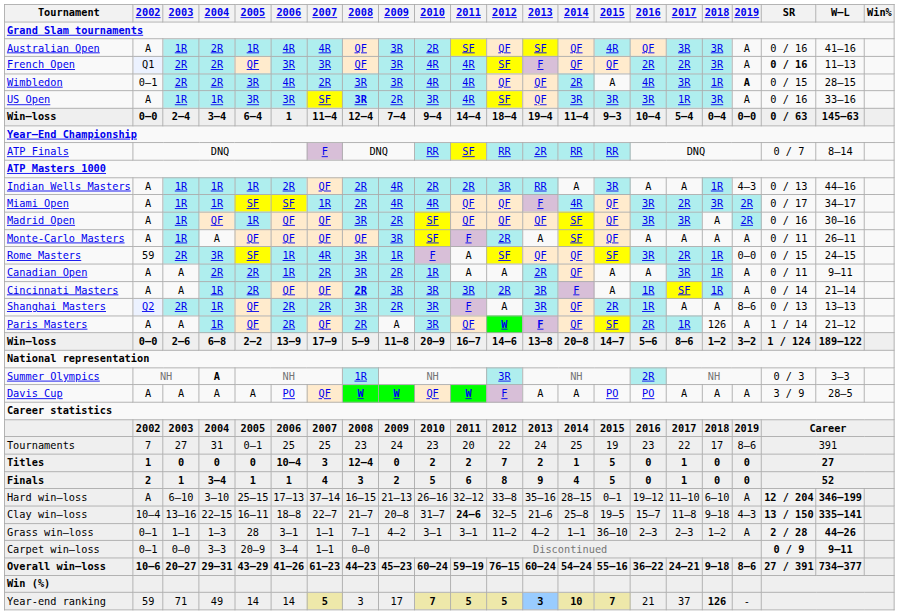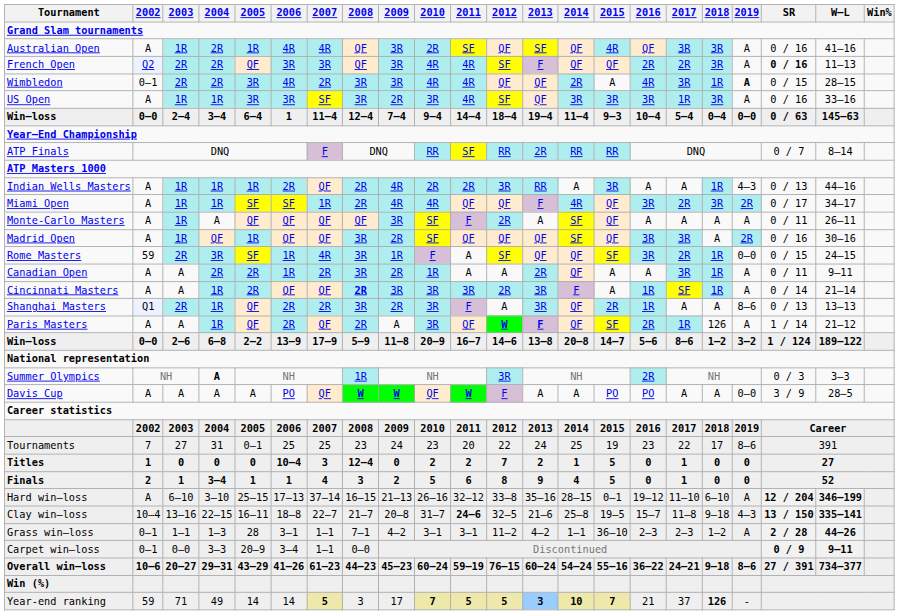 <table class="nowrap wikitable" style=text-align:center;font-size:90%>
 <tr>
 <th>Tournament</th>
 <th><a href='#'>2002</a></th>
 <th><a href='#'>2003</a></th>
 <th><a href='#'>2004</a></th>
 <th><a href='#'>2005</a></th>
 <th><a href='#'>2006</a></th>
 <th><a href='#'>2007</a></th>
 <th><a href='#'>2008</a></th>
 <th><a href='#'>2009</a></th>
 <th><a href='#'>2010</a></th>
 <th><a href='#'>2011</a></th>
 <th><a href='#'>2012</a></th>
 <th><a href='#'>2013</a></th>
 <th><a href='#'>2014</a></th>
 <th><a href='#'>2015</a></th>
 <th><a href='#'>2016</a></th>
 <th><a href='#'>2017</a></th>
 <th><a href='#'>2018</a></th>
 <th><a href='#'>2019</a></th>
 <th>SR</th>
 <th>W–L</th>
 <th>Win%</th>
 </tr>
 <tr>
 <td colspan=22 align=left><strong><a href='#'>Grand Slam tournaments</a></strong></td>
 </tr>
 <tr>
 <td align=left><a href='#'>Australian Open</a></td>
 <td>A</td>
 <td bgcolor=afeeee><a href='#'>1R</a></td>
 <td bgcolor=afeeee><a href='#'>2R</a></td>
 <td bgcolor=afeeee><a href='#'>1R</a></td>
 <td bgcolor=afeeee><a href='#'>4R</a></td>
 <td bgcolor=afeeee><a href='#'>4R</a></td>
 <td bgcolor=ffebcd><a href='#'>QF</a></td>
 <td bgcolor=afeeee><a href='#'>3R</a></td>
 <td bgcolor=afeeee><a href='#'>2R</a></td>
 <td bgcolor=yellow><a href='#'>SF</a></td>
 <td bgcolor=ffebcd><a href='#'>QF</a></td>
 <td bgcolor=yellow><a href='#'>SF</a></td>
 <td bgcolor=ffebcd><a href='#'>QF</a></td>
 <td bgcolor=afeeee><a href='#'>4R</a></td>
 <td bgcolor=ffebcd><a href='#'>QF</a></td>
 <td bgcolor=afeeee><a href='#'>3R</a></td>
 <td bgcolor=afeeee><a href='#'>3R</a></td>
 <td>A</td>
 <td>0 / 16</td>
 <td>41–16</td>
 <td></td>
 </tr>
 <tr>
 <td align=left><a href='#'>French Open</a></td>
-<td bgcolor=ecf2ff>Q1</td>
+<td bgcolor=ecf2ff><a href='#'>Q2</a></td>
 <td bgcolor=afeeee><a href='#'>2R</a></td>
 <td bgcolor=afeeee><a href='#'>2R</a></td>
 <td bgcolor=ffebcd><a href='#'>QF</a></td>
 <td bgcolor=afeeee><a href='#'>3R</a></td>
 <td bgcolor=afeeee><a href='#'>3R</a></td>
 <td bgcolor=ffebcd><a href='#'>QF</a></td>
 <td bgcolor=afeeee><a href='#'>3R</a></td>
 <td bgcolor=afeeee><a href='#'>4R</a></td>
 <td bgcolor=afeeee><a href='#'>4R</a></td>
 <td bgcolor=yellow><a href='#'>SF</a></td>
 <td bgcolor=thistle><a href='#'>F</a></td>
 <td bgcolor=ffebcd><a href='#'>QF</a></td>
 <td bgcolor=ffebcd><a href='#'>QF</a></td>
 <td bgcolor=afeeee><a href='#'>2R</a></td>
 <td bgcolor=afeeee><a href='#'>2R</a></td>
 <td bgcolor=afeeee><a href='#'>3R</a></td>
 <td>A</td>
 <td><strong>0 / 16</strong></td>
 <td>11–13</td>
 <td></td>
 </tr>
 <tr>
 <td align=left><a href='#'>Wimbledon</a></td>
 <td>0–1</td>
 <td bgcolor=afeeee><a href='#'>2R</a></td>
 <td bgcolor=afeeee><a href='#'>2R</a></td>
 <td bgcolor=afeeee><a href='#'>3R</a></td>
 <td bgcolor=afeeee><a href='#'>4R</a></td>
 <td bgcolor=afeeee><a href='#'>2R</a></td>
 <td bgcolor=afeeee><a href='#'>3R</a></td>
 <td bgcolor=afeeee><a href='#'>3R</a></td>
 <td bgcolor=afeeee><a href='#'>4R</a></td>
 <td bgcolor=afeeee><a href='#'>4R</a></td>
 <td bgcolor=ffebcd><a href='#'>QF</a></td>
 <td bgcolor=ffebcd><a href='#'>QF</a></td>
 <td bgcolor=afeeee><a href='#'>2R</a></td>
 <td>A</td>
 <td bgcolor=afeeee><a href='#'>4R</a></td>
 <td bgcolor=afeeee><a href='#'>3R</a></td>
 <td bgcolor=afeeee><a href='#'>1R</a></td>
 <td><strong>A</strong></td>
 <td>0 / 15</td>
 <td>28–15</td>
 <td></td>
 </tr>
 <tr>
 <td align=left><a href='#'>US Open</a></td>
 <td>A</td>
 <td bgcolor=afeeee><a href='#'>1R</a></td>
 <td bgcolor=afeeee><a href='#'>1R</a></td>
 <td bgcolor=afeeee><a href='#'>3R</a></td>
 <td bgcolor=afeeee><a href='#'>3R</a></td>
 <td bgcolor=yellow><a href='#'>SF</a></td>
-<td bgcolor=afeeee><strong><a href='#'>3R</a></strong></td>
+<td bgcolor=afeeee><a href='#'>3R</a></td>
 <td bgcolor=afeeee><a href='#'>2R</a></td>
 <td bgcolor=afeeee><a href='#'>3R</a></td>
 <td bgcolor=afeeee><a href='#'>4R</a></td>
 <td bgcolor=yellow><a href='#'>SF</a></td>
 <td bgcolor=ffebcd><a href='#'>QF</a></td>
 <td bgcolor=afeeee><a href='#'>3R</a></td>
 <td bgcolor=afeeee><a href='#'>3R</a></td>
 <td bgcolor=afeeee><a href='#'>3R</a></td>
 <td bgcolor=afeeee><a href='#'>1R</a></td>
 <td bgcolor=afeeee><a href='#'>3R</a></td>
 <td>A</td>
 <td>0 / 16</td>
 <td>33–16</td>
 <td></td>
 </tr>
 <tr style=background:#efefef;font-weight:bold>
 <td style=text-align:left>Win–loss</td>
 <td>0–0</td>
 <td>2–4</td>
 <td>3–4</td>
 <td>6–4</td>
 <td>1</td>
 <td>11–4</td>
 <td>12–4</td>
 <td>7–4</td>
 <td>9–4</td>
 <td>14–4</td>
 <td>18–4</td>
 <td>19–4</td>
 <td>11–4</td>
 <td>9–3</td>
 <td>10–4</td>
 <td>5–4</td>
 <td>0–4</td>
 <td>0–0</td>
 <td>0 / 63</td>
 <td>145–63</td>
 <td></td>
 </tr>
 <tr>
 <td colspan=22 align=left><strong><a href='#'>Year–End Championship</a></strong></td>
 </tr>
 <tr>
 <td align=left><a href='#'>ATP Finals</a></td>
 <td colspan=5>DNQ</td>
 <td bgcolor=thistle><a href='#'>F</a></td>
 <td colspan=2>DNQ</td>
 <td bgcolor=afeeee><a href='#'>RR</a></td>
 <td bgcolor=yellow><a href='#'>SF</a></td>
 <td bgcolor=afeeee><a href='#'>RR</a></td>
 <td bgcolor=afeeee><a href='#'>2R</a></td>
 <td bgcolor=afeeee><a href='#'>RR</a></td>
 <td bgcolor=afeeee><a href='#'>RR</a></td>
 <td colspan=4>DNQ</td>
 <td>0 / 7</td>
 <td>8–14</td>
 <td></td>
 </tr>
 <tr>
 <td colspan=22 align=left><strong><a href='#'>ATP Masters 1000</a></strong></td>
 </tr>
 <tr>
 <td align=left><a href='#'>Indian Wells Masters</a></td>
 <td>A</td>
 <td bgcolor=afeeee><a href='#'>1R</a></td>
 <td bgcolor=afeeee><a href='#'>1R</a></td>
 <td bgcolor=afeeee><a href='#'>1R</a></td>
 <td bgcolor=afeeee><a href='#'>2R</a></td>
 <td bgcolor=ffebcd><a href='#'>QF</a></td>
 <td bgcolor=afeeee><a href='#'>2R</a></td>
 <td bgcolor=afeeee><a href='#'>4R</a></td>
 <td bgcolor=afeeee><a href='#'>2R</a></td>
 <td bgcolor=afeeee><a href='#'>2R</a></td>
 <td bgcolor=afeeee><a href='#'>3R</a></td>
 <td bgcolor=afeeee><a href='#'>RR</a></td>
 <td>A</td>
 <td bgcolor=afeeee><a href='#'>3R</a></td>
 <td>A</td>
 <td>A</td>
 <td bgcolor=afeeee><a href='#'>1R</a></td>
 <td>4–3</td>
 <td>0 / 13</td>
 <td>44–16</td>
 <td></td>
 </tr>
 <tr>
 <td align=left><a href='#'>Miami Open</a></td>
 <td>A</td>
 <td bgcolor=afeeee><a href='#'>1R</a></td>
 <td bgcolor=afeeee><a href='#'>1R</a></td>
 <td bgcolor=yellow><a href='#'>SF</a></td>
 <td bgcolor=yellow><a href='#'>SF</a></td>
 <td bgcolor=afeeee><a href='#'>1R</a></td>
 <td bgcolor=afeeee><a href='#'>2R</a></td>
 <td bgcolor=afeeee><a href='#'>4R</a></td>
 <td bgcolor=afeeee><a href='#'>4R</a></td>
 <td bgcolor=ffebcd><a href='#'>QF</a></td>
 <td bgcolor=ffebcd><a href='#'>QF</a></td>
 <td bgcolor=thistle><a href='#'>F</a></td>
 <td bgcolor=afeeee><a href='#'>4R</a></td>
 <td bgcolor=ffebcd><a href='#'>QF</a></td>
 <td bgcolor=afeeee><a href='#'>3R</a></td>
 <td bgcolor=afeeee><a href='#'>2R</a></td>
 <td bgcolor=afeeee><a href='#'>3R</a></td>
 <td bgcolor=afeeee><a href='#'>2R</a></td>
 <td>0 / 17</td>
 <td>34–17</td>
 <td></td>
 </tr>
 <tr>
+<td align=left><a href='#'>Monte-Carlo Masters</a></td>
+<td>A</td>
+<td bgcolor=afeeee><a href='#'>1R</a></td>
+<td>A</td>
+<td bgcolor=ffebcd><a href='#'>QF</a></td>
+<td bgcolor=ffebcd><a href='#'>QF</a></td>
+<td bgcolor=ffebcd><a href='#'>QF</a></td>
+<td bgcolor=ffebcd><a href='#'>QF</a></td>
+<td bgcolor=afeeee><a href='#'>3R</a></td>
+<td bgcolor=yellow><a href='#'>SF</a></td>
+<td bgcolor=thistle><a href='#'>F</a></td>
+<td bgcolor=afeeee><a href='#'>2R</a></td>
+<td>A</td>
+<td bgcolor=yellow><a href='#'>SF</a></td>
+<td bgcolor=ffebcd><a href='#'>QF</a></td>
+<td>A</td>
+<td>A</td>
+<td>A</td>
+<td>A</td>
+<td>0 / 11</td>
+<td>26–11</td>
+<td></td>
+</tr>
+<tr>
 <td align=left><a href='#'>Madrid Open</a></td>
 <td>A</td>
 <td bgcolor=afeeee><a href='#'>1R</a></td>
 <td bgcolor=ffebcd><a href='#'>QF</a></td>
 <td bgcolor=afeeee><a href='#'>1R</a></td>
 <td bgcolor=ffebcd><a href='#'>QF</a></td>
 <td bgcolor=ffebcd><a href='#'>QF</a></td>
 <td bgcolor=afeeee><a href='#'>3R</a></td>
 <td bgcolor=afeeee><a href='#'>2R</a></td>
 <td bgcolor=yellow><a href='#'>SF</a></td>
 <td bgcolor=ffebcd><a href='#'>QF</a></td>
 <td bgcolor=ffebcd><a href='#'>QF</a></td>
 <td bgcolor=ffebcd><a href='#'>QF</a></td>
 <td bgcolor=yellow><a href='#'>SF</a></td>
 <td bgcolor=ffebcd><a href='#'>QF</a></td>
 <td bgcolor=afeeee><a href='#'>3R</a></td>
 <td bgcolor=afeeee><a href='#'>3R</a></td>
 <td>A</td>
 <td bgcolor=afeeee><a href='#'>2R</a></td>
 <td>0 / 16</td>
 <td>30–16</td>
-<td></td>
-</tr>
-<tr>
-<td align=left><a href='#'>Monte-Carlo Masters</a></td>
-<td>A</td>
-<td bgcolor=afeeee><a href='#'>1R</a></td>
-<td>A</td>
-<td bgcolor=ffebcd><a href='#'>QF</a></td>
-<td bgcolor=ffebcd><a href='#'>QF</a></td>
-<td bgcolor=ffebcd><a href='#'>QF</a></td>
-<td bgcolor=ffebcd><a href='#'>QF</a></td>
-<td bgcolor=afeeee><a href='#'>3R</a></td>
-<td bgcolor=yellow><a href='#'>SF</a></td>
-<td bgcolor=thistle><a href='#'>F</a></td>
-<td bgcolor=afeeee><a href='#'>2R</a></td>
-<td>A</td>
-<td bgcolor=yellow><a href='#'>SF</a></td>
-<td bgcolor=ffebcd><a href='#'>QF</a></td>
-<td>A</td>
-<td>A</td>
-<td>A</td>
-<td>A</td>
-<td>0 / 11</td>
-<td>26–11</td>
 <td></td>
 </tr>
 <tr>
 <td align=left><a href='#'>Rome Masters</a></td>
 <td>59</td>
 <td bgcolor=afeeee><a href='#'>2R</a></td>
 <td bgcolor=afeeee><a href='#'>3R</a></td>
 <td bgcolor=yellow><a href='#'>SF</a></td>
 <td bgcolor=afeeee><a href='#'>1R</a></td>
 <td bgcolor=afeeee><a href='#'>4R</a></td>
 <td bgcolor=afeeee><a href='#'>3R</a></td>
 <td bgcolor=afeeee><a href='#'>1R</a></td>
 <td bgcolor=thistle><a href='#'>F</a></td>
 <td>A</td>
 <td bgcolor=yellow><a href='#'>SF</a></td>
 <td bgcolor=ffebcd><a href='#'>QF</a></td>
 <td bgcolor=ffebcd><a href='#'>QF</a></td>
 <td bgcolor=yellow><a href='#'>SF</a></td>
 <td bgcolor=afeeee><a href='#'>3R</a></td>
 <td bgcolor=afeeee><a href='#'>2R</a></td>
 <td bgcolor=afeeee><a href='#'>1R</a></td>
 <td>0–0</td>
 <td>0 / 15</td>
 <td>24–15</td>
 <td></td>
 </tr>
 <tr>
 <td align=left><a href='#'>Canadian Open</a></td>
 <td>A</td>
 <td>A</td>
 <td bgcolor=afeeee><a href='#'>2R</a></td>
 <td bgcolor=afeeee><a href='#'>2R</a></td>
 <td bgcolor=afeeee><a href='#'>1R</a></td>
 <td bgcolor=afeeee><a href='#'>2R</a></td>
 <td bgcolor=afeeee><a href='#'>3R</a></td>
 <td bgcolor=afeeee><a href='#'>2R</a></td>
 <td bgcolor=afeeee><a href='#'>1R</a></td>
 <td>A</td>
 <td>A</td>
 <td bgcolor=afeeee><a href='#'>2R</a></td>
 <td bgcolor=ffebcd><a href='#'>QF</a></td>
 <td>A</td>
 <td>A</td>
 <td bgcolor=afeeee><a href='#'>3R</a></td>
 <td bgcolor=afeeee><a href='#'>1R</a></td>
 <td>A</td>
 <td>0 / 11</td>
 <td>9–11</td>
 <td></td>
 </tr>
 <tr>
 <td align=left><a href='#'>Cincinnati Masters</a></td>
 <td>A</td>
 <td>A</td>
 <td bgcolor=afeeee><a href='#'>1R</a></td>
 <td bgcolor=afeeee><a href='#'>2R</a></td>
 <td bgcolor=ffebcd><a href='#'>QF</a></td>
 <td bgcolor=ffebcd><a href='#'>QF</a></td>
 <td bgcolor=afeeee><strong><a href='#'>2R</a></strong></td>
 <td bgcolor=afeeee><a href='#'>3R</a></td>
 <td bgcolor=afeeee><a href='#'>3R</a></td>
 <td bgcolor=afeeee><a href='#'>3R</a></td>
 <td bgcolor=afeeee><a href='#'>2R</a></td>
 <td bgcolor=afeeee><a href='#'>3R</a></td>
 <td bgcolor=thistle><a href='#'>F</a></td>
 <td>A</td>
 <td bgcolor=afeeee><a href='#'>1R</a></td>
 <td bgcolor=yellow><a href='#'>SF</a></td>
 <td bgcolor=afeeee><a href='#'>1R</a></td>
 <td>A</td>
 <td>0 / 14</td>
 <td>21–14</td>
 <td></td>
 </tr>
 <tr>
 <td align=left><a href='#'>Shanghai Masters</a></td>
-<td bgcolor=ecf2ff><a href='#'>Q2</a></td>
+<td bgcolor=ecf2ff>Q1</td>
 <td bgcolor=afeeee><a href='#'>2R</a></td>
 <td bgcolor=afeeee><a href='#'>1R</a></td>
 <td bgcolor=ffebcd><a href='#'>QF</a></td>
 <td bgcolor=afeeee><a href='#'>2R</a></td>
 <td bgcolor=afeeee><a href='#'>2R</a></td>
 <td bgcolor=afeeee><a href='#'>3R</a></td>
 <td bgcolor=afeeee><a href='#'>2R</a></td>
 <td bgcolor=afeeee><a href='#'>3R</a></td>
 <td bgcolor=thistle><a href='#'>F</a></td>
 <td>A</td>
 <td bgcolor=afeeee><a href='#'>3R</a></td>
 <td bgcolor=ffebcd><a href='#'>QF</a></td>
 <td bgcolor=afeeee><a href='#'>2R</a></td>
 <td bgcolor=afeeee><a href='#'>1R</a></td>
 <td>A</td>
 <td>A</td>
 <td>8–6</td>
 <td>0 / 13</td>
 <td>13–13</td>
 <td></td>
 </tr>
 <tr>
 <td align=left><a href='#'>Paris Masters</a></td>
 <td>A</td>
 <td>A</td>
 <td bgcolor=afeeee><a href='#'>1R</a></td>
 <td bgcolor=ffebcd><a href='#'>QF</a></td>
 <td bgcolor=afeeee><a href='#'>2R</a></td>
 <td bgcolor=ffebcd><a href='#'>QF</a></td>
 <td bgcolor=afeeee><a href='#'>2R</a></td>
 <td>A</td>
 <td bgcolor=afeeee><a href='#'>3R</a></td>
 <td bgcolor=ffebcd><a href='#'>QF</a></td>
 <td bgcolor=lime><a href='#'><strong>W</strong></a></td>
 <td bgcolor=thistle><strong><a href='#'>F</a></strong></td>
 <td bgcolor=ffebcd><a href='#'>QF</a></td>
 <td bgcolor=yellow><a href='#'>SF</a></td>
 <td bgcolor=afeeee><a href='#'>2R</a></td>
 <td bgcolor=afeeee><a href='#'>1R</a></td>
 <td>126</td>
 <td>A</td>
 <td>1 / 14</td>
 <td>21–12</td>
 <td></td>
 </tr>
 <tr style=background:#efefef;font-weight:bold>
 <td style=text-align:left>Win–loss</td>
 <td>0–0</td>
 <td>2–6</td>
 <td>6–8</td>
 <td>2–2</td>
 <td>13–9</td>
 <td>17–9</td>
 <td>5–9</td>
 <td>11–8</td>
 <td>20–9</td>
 <td>16–7</td>
 <td>14–6</td>
 <td>13–8</td>
 <td>20–8</td>
 <td>14–7</td>
 <td>5–6</td>
 <td>8–6</td>
 <td>1–2</td>
 <td>3–2</td>
 <td>1 / 124</td>
 <td>189–122</td>
 <td></td>
 </tr>
 <tr>
 <td colspan=22 align=left><strong>National representation</strong></td>
 </tr>
 <tr>
 <td align=left><a href='#'>Summer Olympics</a></td>
 <td colspan=2 style=color:#767676>NH</td>
 <td><strong>A</strong></td>
 <td colspan=3 style=color:#767676>NH</td>
 <td bgcolor=afeeee><a href='#'>1R</a></td>
 <td colspan=3 style=color:#767676>NH</td>
 <td bgcolor=afeeee><a href='#'>3R</a></td>
 <td colspan=3 style=color:#767676>NH</td>
 <td bgcolor=afeeee><a href='#'>2R</a></td>
 <td colspan=3 style=color:#767676>NH</td>
 <td>0 / 3</td>
 <td>3–3</td>
 <td></td>
 </tr>
 <tr>
 <td align=left><a href='#'>Davis Cup</a></td>
 <td>A</td>
 <td>A</td>
 <td>A</td>
 <td>A</td>
 <td><a href='#'>PO</a></td>
 <td bgcolor=ffebcd><a href='#'>QF</a></td>
 <td bgcolor=lime><a href='#'><strong>W</strong></a></td>
 <td bgcolor=lime><a href='#'><strong>W</strong></a></td>
 <td bgcolor=ffebcd><a href='#'>QF</a></td>
 <td bgcolor=lime><a href='#'><strong>W</strong></a></td>
 <td bgcolor=THISTLE><a href='#'>F</a></td>
 <td>A</td>
 <td>A</td>
 <td><a href='#'>PO</a></td>
 <td><a href='#'>PO</a></td>
 <td>A</td>
 <td>A</td>
-<td>A</td>
+<td>0–0</td>
 <td>3 / 9</td>
 <td>28–5</td>
 <td></td>
 </tr>
 <tr>
 <td colspan=22 align=left><strong>Career statistics</strong></td>
 </tr>
 <tr style=background:#efefef;font-weight:bold>
 <td></td>
 <td>2002</td>
 <td>2003</td>
 <td>2004</td>
 <td>2005</td>
 <td>2006</td>
 <td>2007</td>
 <td>2008</td>
 <td>2009</td>
 <td>2010</td>
 <td>2011</td>
 <td>2012</td>
 <td>2013</td>
 <td>2014</td>
 <td>2015</td>
 <td>2016</td>
 <td>2017</td>
 <td>2018</td>
 <td>2019</td>
 <td colspan=3>Career</td>
 </tr>
 <tr bgcolor=efefef>
 <td align=left>Tournaments</td>
 <td>7</td>
 <td>27</td>
 <td>31</td>
 <td>0–1</td>
 <td>25</td>
 <td>25</td>
 <td>23</td>
 <td>24</td>
 <td>23</td>
 <td>20</td>
 <td>22</td>
 <td>24</td>
 <td>25</td>
 <td>19</td>
 <td>23</td>
 <td>22</td>
 <td>17</td>
 <td>8–6</td>
 <td colspan=3>391</td>
 </tr>
 <tr style=background:#efefef;font-weight:bold>
 <td style=text-align:left>Titles</td>
 <td>1</td>
 <td>0</td>
 <td>0</td>
 <td>0</td>
 <td>10–4</td>
 <td>3</td>
 <td>12–4</td>
 <td>0</td>
 <td>2</td>
 <td>2</td>
 <td>7</td>
 <td>2</td>
 <td>1</td>
 <td>5</td>
 <td>0</td>
 <td>1</td>
 <td>0</td>
 <td>0</td>
 <td colspan=3>27</td>
 </tr>
 <tr style=background:#efefef;font-weight:bold>
 <td style=text-align:left>Finals</td>
 <td>2</td>
 <td>1</td>
 <td>3–4</td>
 <td>1</td>
 <td>1</td>
 <td>4</td>
 <td>3</td>
 <td>2</td>
 <td>5</td>
 <td>6</td>
 <td>8</td>
 <td>9</td>
 <td>4</td>
 <td>5</td>
 <td>0</td>
 <td>1</td>
 <td>0</td>
 <td>0</td>
 <td colspan=3>52</td>
 </tr>
 <tr bgcolor=efefef>
 <td align=left>Hard win–loss</td>
 <td>A</td>
 <td>6–10</td>
 <td>3–10</td>
 <td>25–15</td>
 <td>17–13</td>
 <td>37–14</td>
 <td>16–15</td>
 <td>21–13</td>
 <td>26–16</td>
 <td>32–12</td>
 <td>33–8</td>
 <td>35–16</td>
 <td>28–15</td>
 <td>0–1</td>
 <td>19–12</td>
 <td>11–10</td>
 <td>6–10</td>
 <td>A</td>
 <th>12 / 204</th>
 <th>346–199</th>
 <td></td>
 </tr>
 <tr bgcolor=efefef>
 <td align=left>Clay win–loss</td>
 <td>10–4</td>
 <td>13–16</td>
 <td>22–15</td>
 <td>16–11</td>
 <td>18–8</td>
 <td>22–7</td>
 <td>21–7</td>
 <td>20–8</td>
 <td>31–7</td>
 <td><strong>24–6</strong></td>
 <td>32–5</td>
 <td>21–6</td>
 <td>25–8</td>
 <td>19–5</td>
 <td>15–7</td>
 <td>11–8</td>
 <td>9–18</td>
 <td>4–3</td>
 <th>13 / 150</th>
 <th>335–141</th>
 <td></td>
 </tr>
 <tr bgcolor=efefef>
 <td align=left>Grass win–loss</td>
 <td>0–1</td>
 <td>1–1</td>
 <td>1–3</td>
 <td>28</td>
 <td>3–1</td>
 <td>1–1</td>
 <td>7–1</td>
 <td>4–2</td>
 <td>3–1</td>
 <td>3–1</td>
 <td>11–2</td>
 <td>4–2</td>
 <td>1–1</td>
 <td>36–10</td>
 <td>2–3</td>
 <td>2–3</td>
 <td>1–2</td>
 <td>A</td>
 <th>2 / 28</th>
 <th>44–26</th>
 <td></td>
 </tr>
 <tr bgcolor=efefef>
 <td align=left>Carpet win–loss</td>
 <td>0–1</td>
 <td>0–0</td>
 <td>3–3</td>
 <td>20–9</td>
 <td>3–4</td>
 <td>1–1</td>
 <td>0–0</td>
 <td colspan=11 style=color:#767676>Discontinued</td>
 <th>0 / 9</th>
 <th>9–11</th>
 <td></td>
 </tr>
 <tr style=background:#efefef;font-weight:bold>
 <td style=text-align:left>Overall win–loss</td>
 <td>10–6</td>
 <td>20–27</td>
 <td>29–31</td>
 <td>43–29</td>
 <td>41–26</td>
 <td>61–23</td>
 <td>44–23</td>
 <td>45–23</td>
 <td>60–24</td>
 <td>59–19</td>
 <td>76–15</td>
 <td>60–24</td>
 <td>54–24</td>
 <td>55–16</td>
 <td>36–22</td>
 <td>24–21</td>
 <td>9–18</td>
 <td>8–6</td>
 <td>27 / 391</td>
 <td>734–377</td>
 <td></td>
 </tr>
 <tr style=background:#efefef;font-weight:bold>
 <td style=text-align:left>Win (%)</td>
 <td></td>
 <td></td>
 <td></td>
 <td></td>
 <td></td>
 <td></td>
 <td></td>
 <td></td>
 <td></td>
 <td></td>
 <td></td>
 <td></td>
 <td></td>
 <td></td>
 <td></td>
 <td></td>
 <td></td>
 <td></td>
 <td colspan=3></td>
 </tr>
 <tr bgcolor=efefef>
 <td align=left>Year-end ranking</td>
 <td>59</td>
 <td>71</td>
 <td>49</td>
 <td>14</td>
 <td>14</td>
 <td bgcolor=eee8aa><strong>5</strong></td>
 <td>3</td>
 <td>17</td>
 <td bgcolor=eee8aa><strong>7</strong></td>
 <td bgcolor=eee8aa><strong>5</strong></td>
 <td bgcolor=eee8aa><strong>5</strong></td>
 <td bgcolor=99ccff><strong>3</strong></td>
 <td bgcolor=eee8aa><strong>10</strong></td>
 <td bgcolor=eee8aa><strong>7</strong></td>
 <td>21</td>
 <td>37</td>
 <td><strong>126</strong></td>
 <td>-</td>
 <td colspan=3></td>
 </tr>
 </table>
